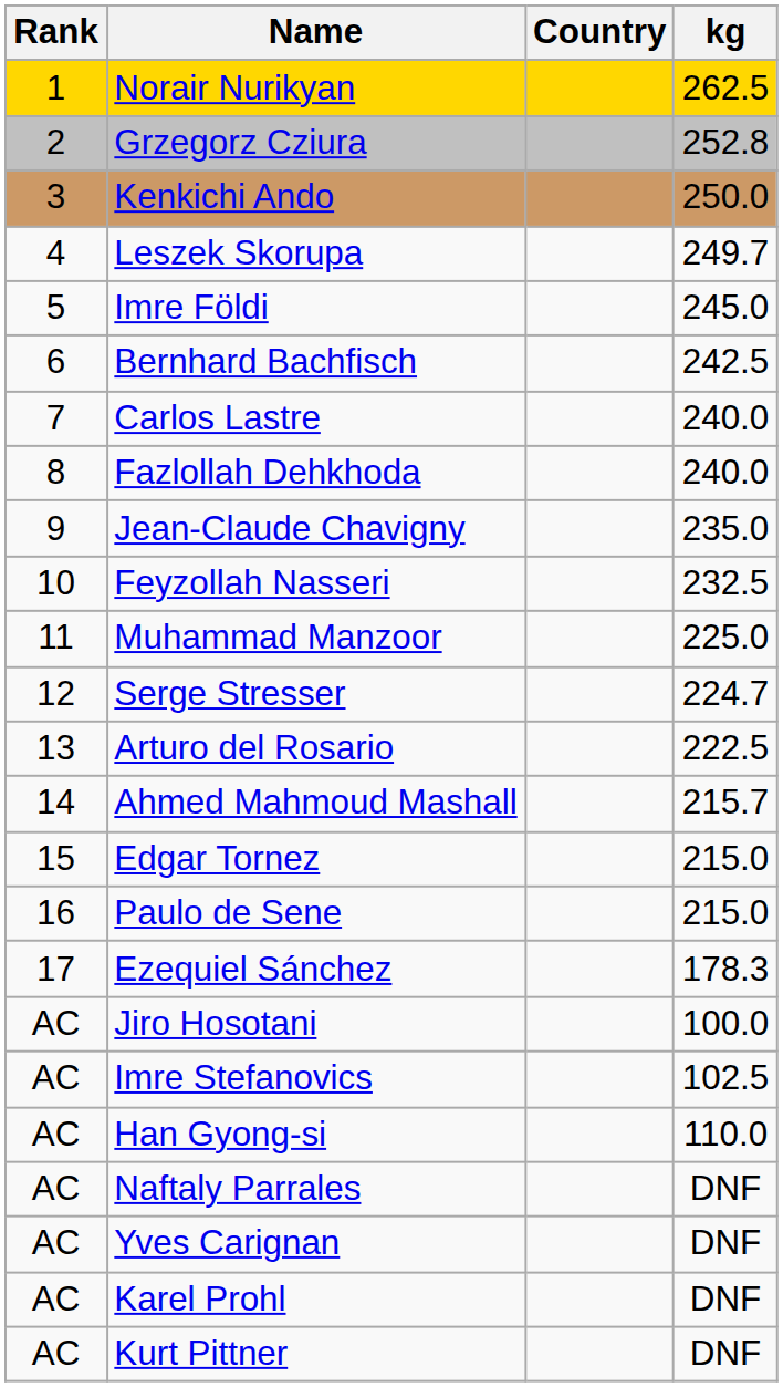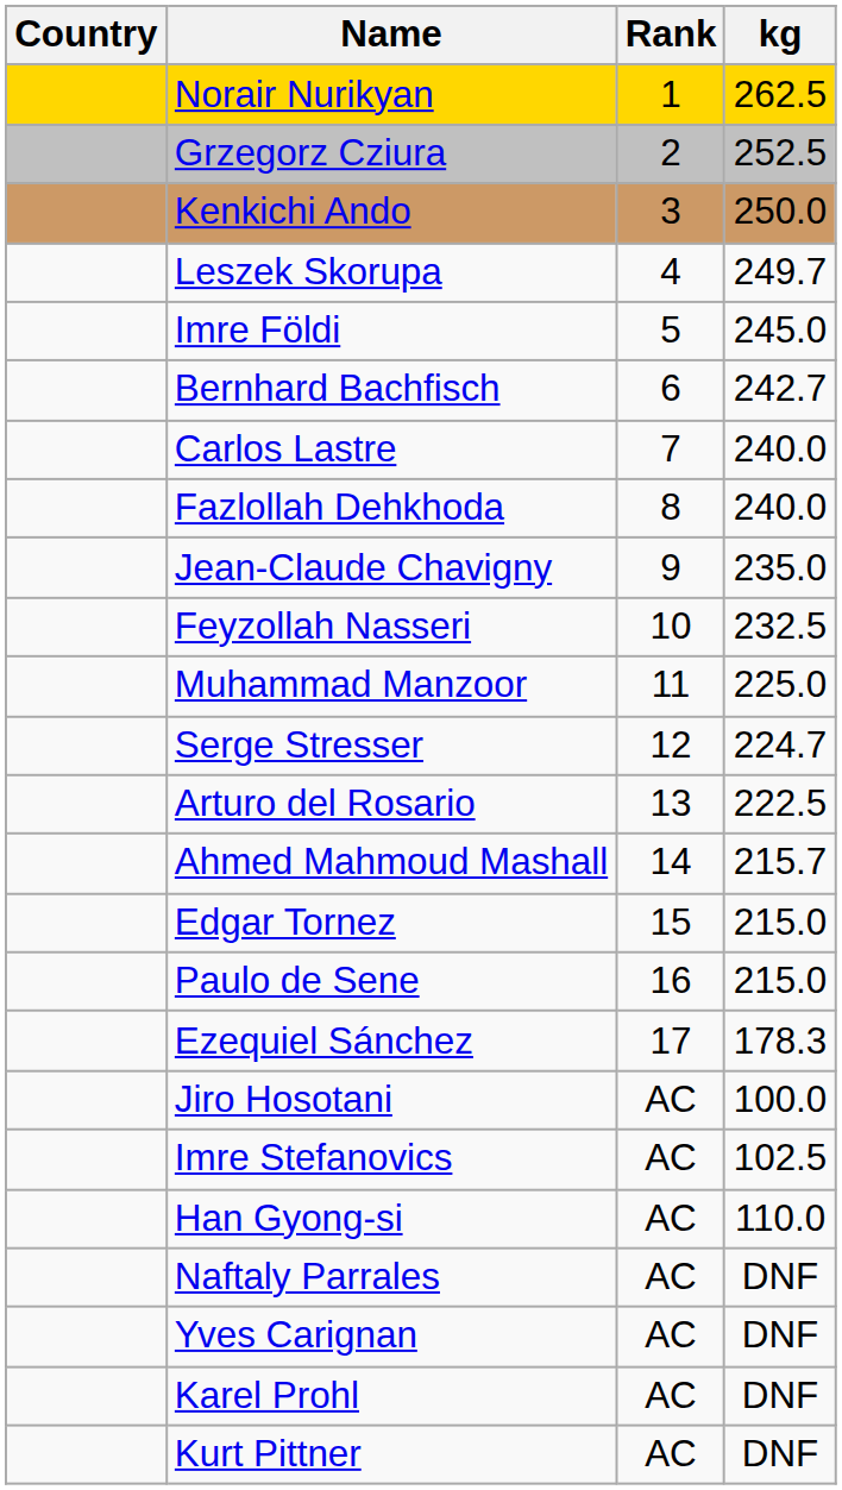 <table class="wikitable sortable" style="text-align:center">
 <tr>
+<th>Country</th>
+<th>Name</th>
 <th>Rank</th>
-<th>Name</th>
-<th>Country</th>
 <th>kg</th>
 </tr>
 <tr bgcolor=gold>
+<td align="left"></td>
+<td align="left"><a href='#'>Norair Nurikyan</a></td>
 <td>1</td>
-<td align="left"><a href='#'>Norair Nurikyan</a></td>
-<td align="left"></td>
 <td>262.5</td>
 </tr>
 <tr bgcolor=silver>
+<td align="left"></td>
+<td align="left"><a href='#'>Grzegorz Cziura</a></td>
 <td>2</td>
-<td align="left"><a href='#'>Grzegorz Cziura</a></td>
-<td align="left"></td>
-<td>252.8</td>
+<td>252.5</td>
 </tr>
 <tr bgcolor=#CC9966>
+<td align="left"></td>
+<td align="left"><a href='#'>Kenkichi Ando</a></td>
 <td>3</td>
-<td align="left"><a href='#'>Kenkichi Ando</a></td>
-<td align="left"></td>
 <td>250.0</td>
 </tr>
 <tr>
+<td align="left"></td>
+<td align="left"><a href='#'>Leszek Skorupa</a></td>
 <td>4</td>
-<td align="left"><a href='#'>Leszek Skorupa</a></td>
-<td align="left"></td>
 <td>249.7</td>
 </tr>
 <tr>
+<td align="left"></td>
+<td align="left"><a href='#'>Imre Földi</a></td>
 <td>5</td>
-<td align="left"><a href='#'>Imre Földi</a></td>
-<td align="left"></td>
 <td>245.0</td>
 </tr>
 <tr>
+<td align="left"></td>
+<td align="left"><a href='#'>Bernhard Bachfisch</a></td>
 <td>6</td>
-<td align="left"><a href='#'>Bernhard Bachfisch</a></td>
-<td align="left"></td>
-<td>242.5</td>
+<td>242.7</td>
 </tr>
 <tr>
+<td align="left"></td>
+<td align="left"><a href='#'>Carlos Lastre</a></td>
 <td>7</td>
-<td align="left"><a href='#'>Carlos Lastre</a></td>
-<td align="left"></td>
 <td>240.0</td>
 </tr>
 <tr>
+<td align="left"></td>
+<td align="left"><a href='#'>Fazlollah Dehkhoda</a></td>
 <td>8</td>
-<td align="left"><a href='#'>Fazlollah Dehkhoda</a></td>
-<td align="left"></td>
 <td>240.0</td>
 </tr>
 <tr>
+<td align="left"></td>
+<td align="left"><a href='#'>Jean-Claude Chavigny</a></td>
 <td>9</td>
-<td align="left"><a href='#'>Jean-Claude Chavigny</a></td>
-<td align="left"></td>
 <td>235.0</td>
 </tr>
 <tr>
+<td align="left"></td>
+<td align="left"><a href='#'>Feyzollah Nasseri</a></td>
 <td>10</td>
-<td align="left"><a href='#'>Feyzollah Nasseri</a></td>
-<td align="left"></td>
 <td>232.5</td>
 </tr>
 <tr>
+<td align="left"></td>
+<td align="left"><a href='#'>Muhammad Manzoor</a></td>
 <td>11</td>
-<td align="left"><a href='#'>Muhammad Manzoor</a></td>
-<td align="left"></td>
 <td>225.0</td>
 </tr>
 <tr>
+<td align="left"></td>
+<td align="left"><a href='#'>Serge Stresser</a></td>
 <td>12</td>
-<td align="left"><a href='#'>Serge Stresser</a></td>
-<td align="left"></td>
 <td>224.7</td>
 </tr>
 <tr>
+<td align="left"></td>
+<td align="left"><a href='#'>Arturo del Rosario</a></td>
 <td>13</td>
-<td align="left"><a href='#'>Arturo del Rosario</a></td>
-<td align="left"></td>
 <td>222.5</td>
 </tr>
 <tr>
+<td align="left"></td>
+<td align="left"><a href='#'>Ahmed Mahmoud Mashall</a></td>
 <td>14</td>
-<td align="left"><a href='#'>Ahmed Mahmoud Mashall</a></td>
-<td align="left"></td>
 <td>215.7</td>
 </tr>
 <tr>
+<td align="left"></td>
+<td align="left"><a href='#'>Edgar Tornez</a></td>
 <td>15</td>
-<td align="left"><a href='#'>Edgar Tornez</a></td>
-<td align="left"></td>
 <td>215.0</td>
 </tr>
 <tr>
+<td align="left"></td>
+<td align="left"><a href='#'>Paulo de Sene</a></td>
 <td>16</td>
-<td align="left"><a href='#'>Paulo de Sene</a></td>
-<td align="left"></td>
 <td>215.0</td>
 </tr>
 <tr>
+<td align="left"></td>
+<td align="left"><a href='#'>Ezequiel Sánchez</a></td>
 <td>17</td>
-<td align="left"><a href='#'>Ezequiel Sánchez</a></td>
-<td align="left"></td>
 <td>178.3</td>
 </tr>
 <tr>
+<td align="left"></td>
+<td align="left"><a href='#'>Jiro Hosotani</a></td>
 <td>AC</td>
-<td align="left"><a href='#'>Jiro Hosotani</a></td>
-<td align="left"></td>
 <td>100.0</td>
 </tr>
 <tr>
+<td align="left"></td>
+<td align="left"><a href='#'>Imre Stefanovics</a></td>
 <td>AC</td>
-<td align="left"><a href='#'>Imre Stefanovics</a></td>
-<td align="left"></td>
 <td>102.5</td>
 </tr>
 <tr>
+<td align="left"></td>
+<td align="left"><a href='#'>Han Gyong-si</a></td>
 <td>AC</td>
-<td align="left"><a href='#'>Han Gyong-si</a></td>
-<td align="left"></td>
 <td>110.0</td>
 </tr>
 <tr>
+<td align="left"></td>
+<td align="left"><a href='#'>Naftaly Parrales</a></td>
 <td>AC</td>
-<td align="left"><a href='#'>Naftaly Parrales</a></td>
-<td align="left"></td>
 <td>DNF</td>
 </tr>
 <tr>
+<td align="left"></td>
+<td align="left"><a href='#'>Yves Carignan</a></td>
 <td>AC</td>
-<td align="left"><a href='#'>Yves Carignan</a></td>
-<td align="left"></td>
 <td>DNF</td>
 </tr>
 <tr>
+<td align="left"></td>
+<td align="left"><a href='#'>Karel Prohl</a></td>
 <td>AC</td>
-<td align="left"><a href='#'>Karel Prohl</a></td>
-<td align="left"></td>
 <td>DNF</td>
 </tr>
 <tr>
+<td align="left"></td>
+<td align="left"><a href='#'>Kurt Pittner</a></td>
 <td>AC</td>
-<td align="left"><a href='#'>Kurt Pittner</a></td>
-<td align="left"></td>
 <td>DNF</td>
 </tr>
 </table>
